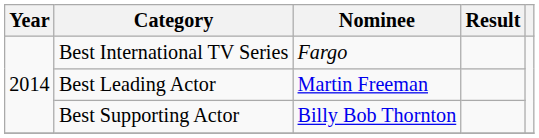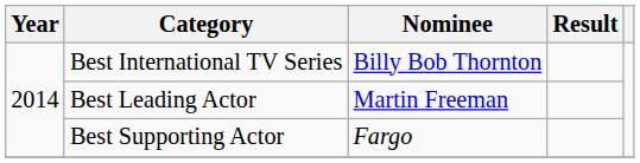 <table class="wikitable sortable">
 <tr>
 <th scope="col">Year</th>
 <th scope="col">Category</th>
 <th scope="col">Nominee</th>
 <th scope="col">Result</th>
 <th scope="col" class="unsortable"></th>
 </tr>
 <tr>
 <td rowspan="3">2014</td>
 <td scope="row">Best International TV Series</td>
-<td><em>Fargo</em></td>
+<td><a href='#'>Billy Bob Thornton</a></td>
 <td></td>
 <td rowspan="3" style="text-align: center;"></td>
 </tr>
 <tr>
 <td scope="row">Best Leading Actor</td>
 <td><a href='#'>Martin Freeman</a></td>
 <td></td>
 </tr>
 <tr>
 <td scope="row">Best Supporting Actor</td>
-<td><a href='#'>Billy Bob Thornton</a></td>
+<td><em>Fargo</em></td>
 <td></td>
 </tr>
 <tr>
 </tr>
 </table>
